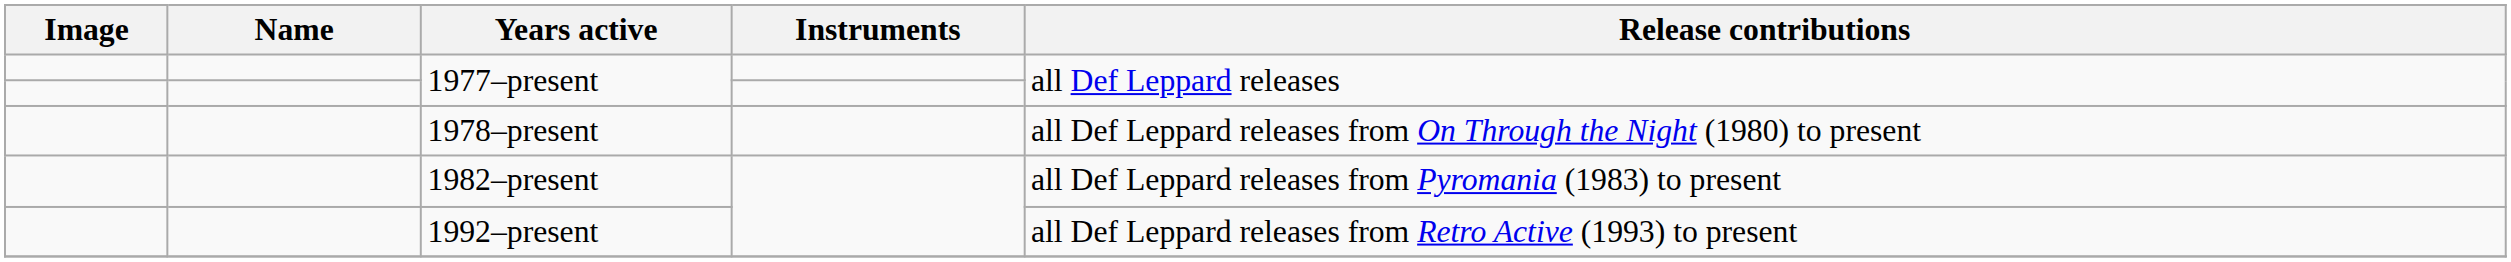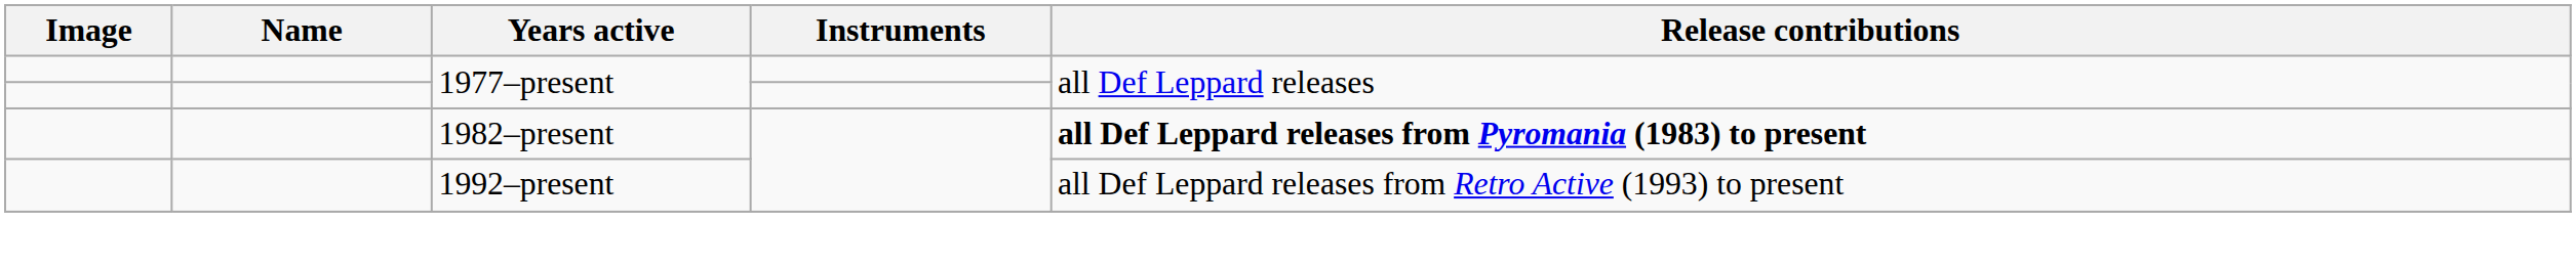 <table class="wikitable sortable plainrowheaders" border="1" width=100%>
 <tr>
 <th class="unsortable" width="75">Image</th>
 <th width="120">Name</th>
 <th width="150">Years active</th>
 <th class="unsortable" width="140">Instruments</th>
 <th class="unsortable">Release contributions</th>
 </tr>
 <tr>
 <td></td>
 <td></td>
 <td rowspan="2">1977–present</td>
 <td></td>
 <td rowspan="2">all <a href='#'>Def Leppard</a> releases</td>
 </tr>
 <tr>
 <td></td>
 <td></td>
 <td></td>
 </tr>
 <tr>
 <td></td>
 <td></td>
-<td>1978–present</td>
-<td></td>
-<td>all Def Leppard releases from <em><a href='#'>On Through the Night</a></em> (1980) to present</td>
-</tr>
-<tr>
-<td></td>
-<td></td>
 <td>1982–present</td>
 <td rowspan="2"></td>
-<td>all Def Leppard releases from <em><a href='#'>Pyromania</a></em> (1983) to present</td>
+<td><strong>all Def Leppard releases from <em><a href='#'>Pyromania</a></em> (1983) to present</strong></td>
 </tr>
 <tr>
 <td></td>
 <td></td>
 <td>1992–present</td>
 <td>all Def Leppard releases from <em><a href='#'>Retro Active</a></em> (1993) to present</td>
 </tr>
 <tr>
 </tr>
 </table>
